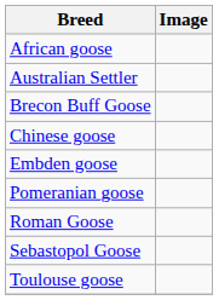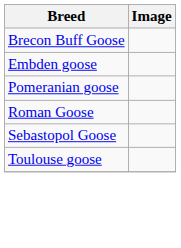 <table class="wikitable sortable">
 <tr>
 <th>Breed</th>
 <th>Image</th>
 </tr>
 <tr>
-<td><a href='#'>African goose</a></td>
-<td></td>
-</tr>
-<tr>
-<td><a href='#'>Australian Settler</a></td>
-<td></td>
-</tr>
-<tr>
 <td><a href='#'>Brecon Buff Goose</a></td>
-<td></td>
-</tr>
-<tr>
-<td><a href='#'>Chinese goose</a></td>
 <td></td>
 </tr>
 <tr>
 <td><a href='#'>Embden goose</a></td>
 <td></td>
 </tr>
 <tr>
 <td><a href='#'>Pomeranian goose</a></td>
 <td></td>
 </tr>
 <tr>
 <td><a href='#'>Roman Goose</a></td>
 <td></td>
 </tr>
 <tr>
 <td><a href='#'>Sebastopol Goose</a></td>
 <td></td>
 </tr>
 <tr>
 <td><a href='#'>Toulouse goose</a></td>
 <td></td>
 </tr>
 <tr>
 </tr>
 </table>
